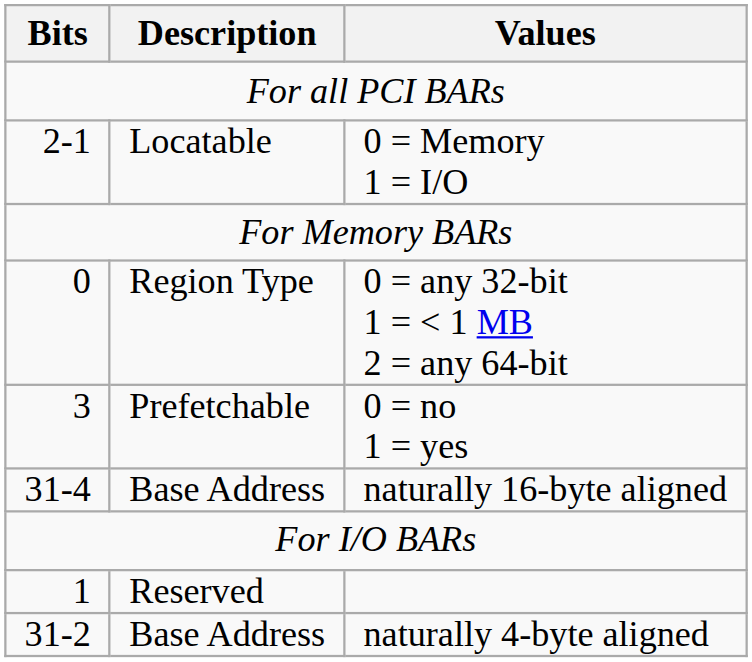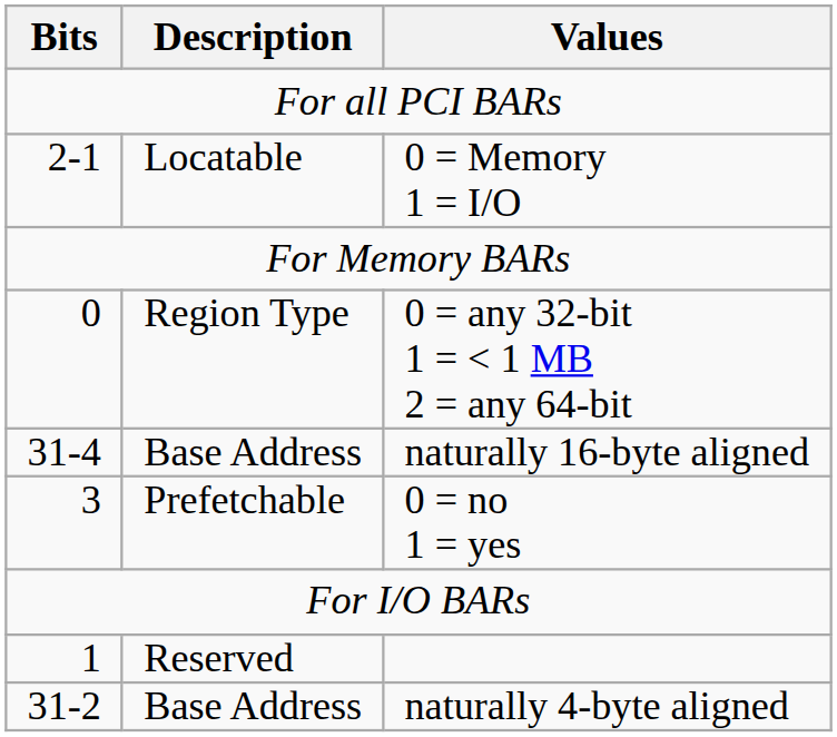 <table class="wikitable floatright" style="margin-left: 1.5em; margin-right: 0;">
 <tr>
 <th>Bits</th>
 <th>Description</th>
 <th>Values</th>
 </tr>
 <tr>
 <td colspan="3" style="text-align: center;"><em>For all PCI BARs</em></td>
 </tr>
 <tr style="vertical-align: top">
 <td style="text-align: right; padding: 0em 0.5em;">2-1</td>
 <td style="padding: 0em 0.5em;">Locatable</td>
 <td style="padding: 0em 0.5em;">0 = Memory<br>1 = I/O</td>
 </tr>
 <tr>
 <td colspan="3" style="text-align: center;"><em>For Memory BARs</em></td>
 </tr>
 <tr style="vertical-align: top">
 <td style="text-align: right; padding: 0em 0.5em;">0</td>
 <td style="padding: 0em 0.5em;">Region Type</td>
 <td style="padding: 0em 0.5em;">0 = any 32-bit<br>1 = < 1 <a href='#'>MB</a><br>2 = any 64-bit</td>
 </tr>
 <tr style="vertical-align: top">
+<td style="text-align: right; padding: 0em 0.5em;">31-4</td>
+<td style="padding: 0em 0.5em;">Base Address</td>
+<td style="padding: 0em 0.5em;">naturally 16-byte aligned</td>
+</tr>
+<tr style="vertical-align: top">
 <td style="text-align: right; padding: 0em 0.5em;">3</td>
 <td style="padding: 0em 0.5em;">Prefetchable</td>
 <td style="padding: 0em 0.5em;">0 = no<br>1 = yes</td>
-</tr>
-<tr style="vertical-align: top">
-<td style="text-align: right; padding: 0em 0.5em;">31-4</td>
-<td style="padding: 0em 0.5em;">Base Address</td>
-<td style="padding: 0em 0.5em;">naturally 16-byte aligned</td>
 </tr>
 <tr>
 <td colspan="3" style="text-align: center;"><em>For I/O BARs</em></td>
 </tr>
 <tr style="vertical-align: top">
 <td style="text-align: right; padding: 0em 0.5em;">1</td>
 <td style="padding: 0em 0.5em;">Reserved</td>
 <td style="padding: 0em 0.5em;"></td>
 </tr>
 <tr style="vertical-align: top">
 <td style="text-align: right; padding: 0em 0.5em;">31-2</td>
 <td style="padding: 0em 0.5em;">Base Address</td>
 <td style="padding: 0em 0.5em;">naturally 4-byte aligned</td>
 </tr>
 </table>
